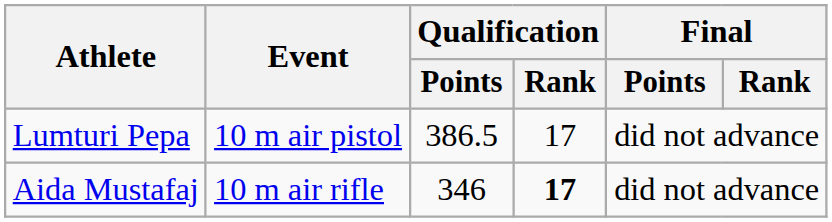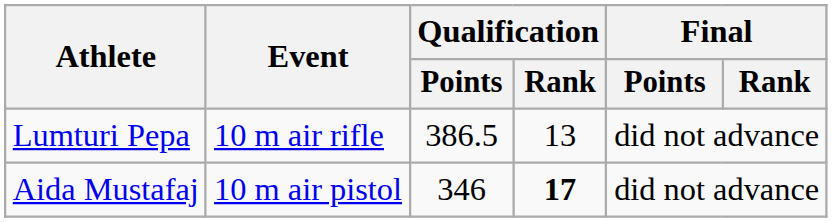 <table class="wikitable" style="font-size:90%">
 <tr>
 <th rowspan="2">Athlete</th>
 <th rowspan="2">Event</th>
 <th colspan=2>Qualification</th>
 <th colspan=2>Final</th>
 </tr>
 <tr style="font-size:95%">
 <th>Points</th>
 <th>Rank</th>
 <th>Points</th>
 <th>Rank</th>
 </tr>
 <tr align=center>
 <td align=left><a href='#'>Lumturi Pepa</a></td>
-<td align=left><a href='#'>10 m air pistol</a></td>
+<td align=left><a href='#'>10 m air rifle</a></td>
 <td>386.5</td>
-<td>17</td>
+<td>13</td>
 <td colspan=2>did not advance</td>
 </tr>
 <tr align=center>
 <td align=left><a href='#'>Aida Mustafaj</a></td>
-<td align=left><a href='#'>10 m air rifle</a></td>
+<td align=left><a href='#'>10 m air pistol</a></td>
 <td>346</td>
 <td><strong>17</strong></td>
 <td colspan=2>did not advance</td>
 </tr>
 </table>
